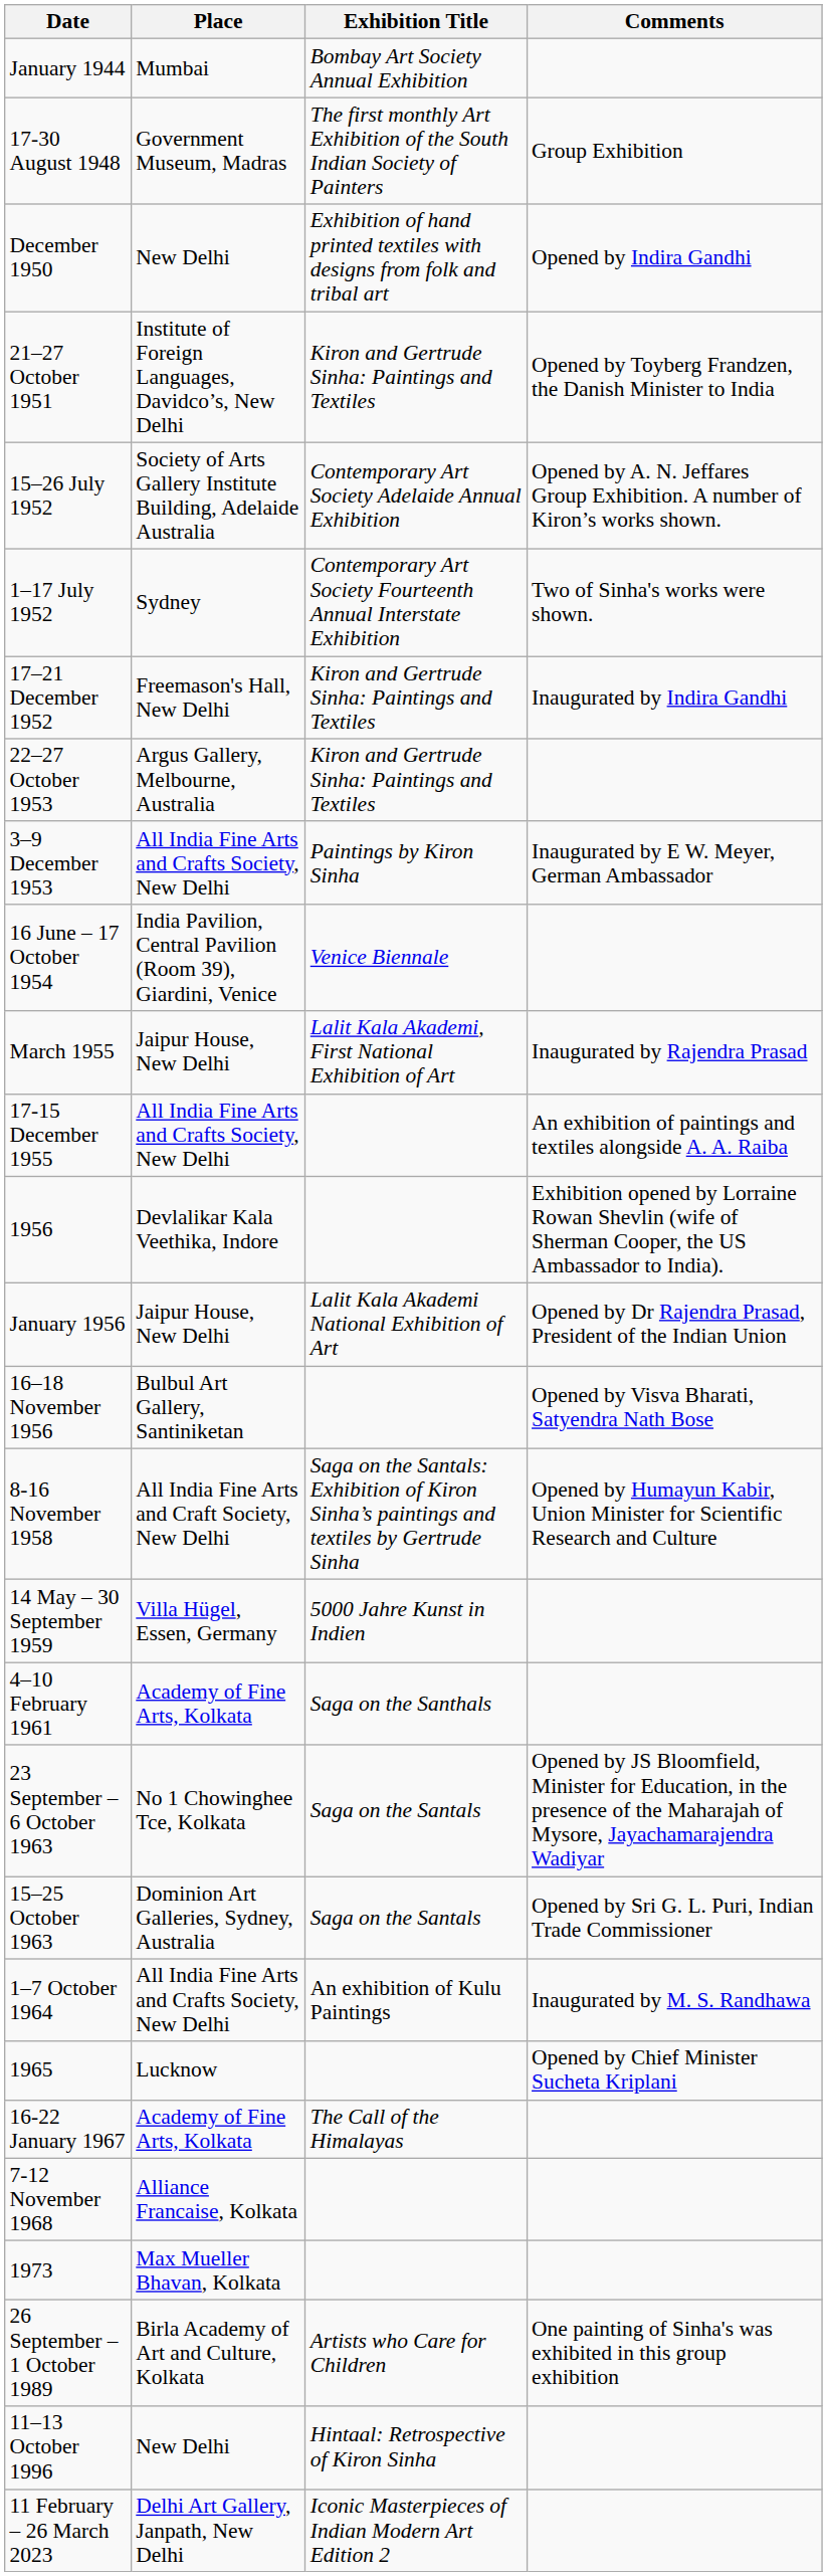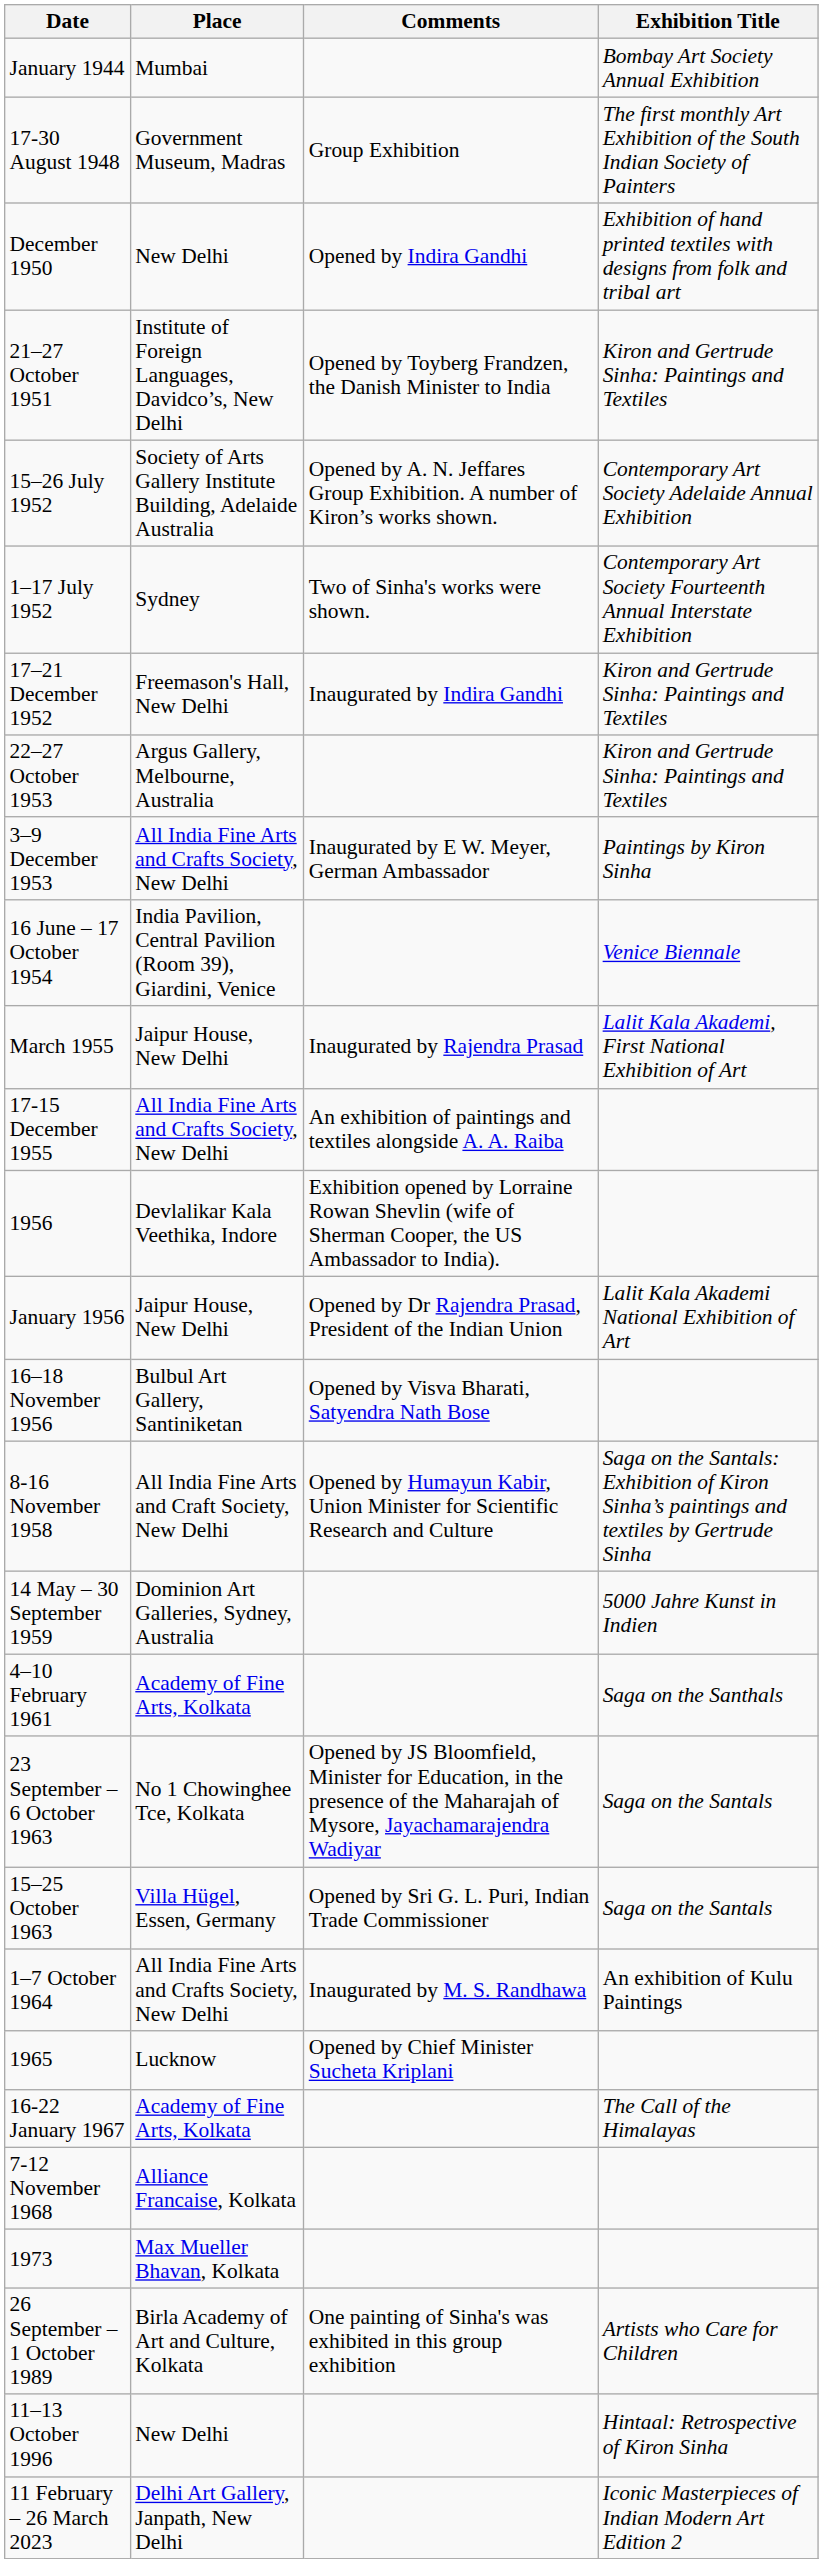 <table class="wikitable">
 <tr>
 <th>Date</th>
 <th>Place</th>
+<th>Comments</th>
 <th>Exhibition Title</th>
-<th>Comments</th>
 </tr>
 <tr>
 <td>January 1944</td>
 <td>Mumbai</td>
+<td></td>
 <td><em>Bombay Art Society Annual Exhibition</em></td>
-<td></td>
 </tr>
 <tr>
 <td>17-30 August 1948</td>
 <td>Government Museum, Madras</td>
+<td>Group Exhibition</td>
 <td><em>The first monthly Art Exhibition of the South Indian Society of Painters</em></td>
-<td>Group Exhibition</td>
 </tr>
 <tr>
 <td>December 1950</td>
 <td>New Delhi</td>
+<td>Opened by <a href='#'>Indira Gandhi</a></td>
 <td><em>Exhibition of hand printed textiles with designs from folk and tribal art</em></td>
-<td>Opened by <a href='#'>Indira Gandhi</a></td>
 </tr>
 <tr>
 <td>21–27 October 1951</td>
 <td>Institute of Foreign Languages, Davidco’s, New Delhi</td>
+<td>Opened by Toyberg Frandzen, the Danish Minister to India</td>
 <td><em>Kiron and Gertrude Sinha: Paintings and Textiles</em></td>
-<td>Opened by Toyberg Frandzen, the Danish Minister to India</td>
 </tr>
 <tr>
 <td>15–26 July 1952</td>
 <td>Society of Arts Gallery Institute Building, Adelaide Australia</td>
+<td>Opened by A. N. Jeffares<br>Group Exhibition. A number of Kiron’s works shown.</td>
 <td><em>Contemporary Art Society Adelaide Annual Exhibition</em></td>
-<td>Opened by A. N. Jeffares<br>Group Exhibition. A number of Kiron’s works shown.</td>
 </tr>
 <tr>
 <td>1–17 July 1952</td>
 <td>Sydney</td>
+<td>Two of Sinha's works were shown.</td>
 <td><em>Contemporary Art Society Fourteenth Annual Interstate Exhibition</em></td>
-<td>Two of Sinha's works were shown.</td>
 </tr>
 <tr>
 <td>17–21 December 1952</td>
 <td>Freemason's Hall, New Delhi</td>
+<td>Inaugurated by <a href='#'>Indira Gandhi</a></td>
 <td><em>Kiron and Gertrude Sinha: Paintings and Textiles</em></td>
-<td>Inaugurated by <a href='#'>Indira Gandhi</a></td>
 </tr>
 <tr>
 <td>22–27 October 1953</td>
 <td>Argus Gallery, Melbourne, Australia</td>
+<td></td>
 <td><em>Kiron and Gertrude Sinha: Paintings and Textiles</em></td>
-<td></td>
 </tr>
 <tr>
 <td>3–9 December 1953</td>
 <td><a href='#'>All India Fine Arts and Crafts Society</a>, New Delhi</td>
+<td>Inaugurated by E W. Meyer, German Ambassador</td>
 <td><em>Paintings by Kiron Sinha</em></td>
-<td>Inaugurated by E W. Meyer, German Ambassador</td>
 </tr>
 <tr>
 <td>16 June – 17 October 1954</td>
 <td>India Pavilion, Central Pavilion (Room 39), Giardini, Venice</td>
+<td></td>
 <td><em><a href='#'>Venice Biennale</a></em></td>
-<td></td>
 </tr>
 <tr>
 <td>March 1955</td>
 <td>Jaipur House, New Delhi</td>
+<td>Inaugurated by <a href='#'>Rajendra Prasad</a></td>
 <td><em><a href='#'>Lalit Kala Akademi</a>, First National Exhibition of Art</em></td>
-<td>Inaugurated by <a href='#'>Rajendra Prasad</a></td>
 </tr>
 <tr>
 <td>17-15 December 1955</td>
 <td><a href='#'>All India Fine Arts and Crafts Society</a>, New Delhi</td>
+<td>An exhibition of paintings and textiles alongside <a href='#'>A. A. Raiba</a></td>
 <td></td>
-<td>An exhibition of paintings and textiles alongside <a href='#'>A. A. Raiba</a></td>
 </tr>
 <tr>
 <td>1956</td>
 <td>Devlalikar Kala Veethika, Indore</td>
+<td>Exhibition opened by Lorraine Rowan Shevlin (wife of Sherman Cooper, the US Ambassador to India).</td>
 <td></td>
-<td>Exhibition opened by Lorraine Rowan Shevlin (wife of Sherman Cooper, the US Ambassador to India).</td>
 </tr>
 <tr>
 <td>January 1956</td>
 <td>Jaipur House, New Delhi</td>
+<td>Opened by Dr <a href='#'>Rajendra Prasad</a>, President of the Indian Union</td>
 <td><em>Lalit Kala Akademi National Exhibition of Art</em></td>
-<td>Opened by Dr <a href='#'>Rajendra Prasad</a>, President of the Indian Union</td>
 </tr>
 <tr>
 <td>16–18 November 1956</td>
 <td>Bulbul Art Gallery, Santiniketan</td>
+<td>Opened by Visva Bharati, <a href='#'>Satyendra Nath Bose</a></td>
 <td></td>
-<td>Opened by Visva Bharati, <a href='#'>Satyendra Nath Bose</a></td>
 </tr>
 <tr>
 <td>8-16 November 1958</td>
 <td>All India Fine Arts and Craft Society, New Delhi</td>
+<td>Opened by <a href='#'>Humayun Kabir</a>, Union Minister for Scientific Research and Culture</td>
 <td><em>Saga on the Santals: Exhibition of Kiron Sinha’s paintings and textiles by Gertrude Sinha</em></td>
-<td>Opened by <a href='#'>Humayun Kabir</a>, Union Minister for Scientific Research and Culture</td>
 </tr>
 <tr>
 <td>14 May – 30 September 1959</td>
-<td><a href='#'>Villa Hügel</a>, Essen, Germany</td>
+<td>Dominion Art Galleries, Sydney, Australia</td>
+<td></td>
 <td><em>5000 Jahre Kunst in Indien</em></td>
-<td></td>
 </tr>
 <tr>
 <td>4–10 February 1961</td>
 <td><a href='#'>Academy of Fine Arts, Kolkata</a></td>
+<td></td>
 <td><em>Saga on the Santhals</em></td>
-<td></td>
 </tr>
 <tr>
 <td>23 September – 6 October 1963</td>
 <td>No 1 Chowinghee Tce, Kolkata</td>
+<td>Opened by JS Bloomfield, Minister for Education, in the presence of the Maharajah of Mysore, <a href='#'>Jayachamarajendra Wadiyar</a></td>
 <td><em>Saga on the Santals</em></td>
-<td>Opened by JS Bloomfield, Minister for Education, in the presence of the Maharajah of Mysore, <a href='#'>Jayachamarajendra Wadiyar</a></td>
 </tr>
 <tr>
 <td>15–25 October 1963</td>
-<td>Dominion Art Galleries, Sydney, Australia</td>
+<td><a href='#'>Villa Hügel</a>, Essen, Germany</td>
+<td>Opened by Sri G. L. Puri, Indian Trade Commissioner</td>
 <td><em>Saga on the Santals</em></td>
-<td>Opened by Sri G. L. Puri, Indian Trade Commissioner</td>
 </tr>
 <tr>
 <td>1–7 October 1964</td>
 <td>All India Fine Arts and Crafts Society, New Delhi</td>
+<td>Inaugurated by <a href='#'>M. S. Randhawa</a></td>
 <td>An exhibition of Kulu Paintings</td>
-<td>Inaugurated by <a href='#'>M. S. Randhawa</a></td>
 </tr>
 <tr>
 <td>1965</td>
 <td>Lucknow</td>
+<td>Opened by Chief Minister <a href='#'>Sucheta Kriplani</a></td>
 <td></td>
-<td>Opened by Chief Minister <a href='#'>Sucheta Kriplani</a></td>
 </tr>
 <tr>
 <td>16-22 January 1967</td>
 <td><a href='#'>Academy of Fine Arts, Kolkata</a></td>
+<td></td>
 <td><em>The Call of the Himalayas</em></td>
-<td></td>
 </tr>
 <tr>
 <td>7-12 November 1968</td>
 <td><a href='#'>Alliance Francaise</a>, Kolkata</td>
 <td></td>
 <td></td>
 </tr>
 <tr>
 <td>1973</td>
 <td><a href='#'>Max Mueller Bhavan</a>, Kolkata</td>
 <td></td>
 <td></td>
 </tr>
 <tr>
 <td>26 September – 1 October 1989</td>
 <td>Birla Academy of Art and Culture, Kolkata</td>
+<td>One painting of Sinha's was exhibited in this group exhibition</td>
 <td><em>Artists who Care for Children</em></td>
-<td>One painting of Sinha's was exhibited in this group exhibition</td>
 </tr>
 <tr>
 <td>11–13 October 1996</td>
 <td>New Delhi</td>
+<td></td>
 <td><em>Hintaal: Retrospective of Kiron Sinha</em></td>
-<td></td>
 </tr>
 <tr>
 <td>11 February – 26 March 2023</td>
 <td><a href='#'>Delhi Art Gallery</a>, Janpath, New Delhi</td>
+<td></td>
 <td><em>Iconic Masterpieces of Indian Modern Art Edition 2</em></td>
-<td></td>
 </tr>
 </table>
